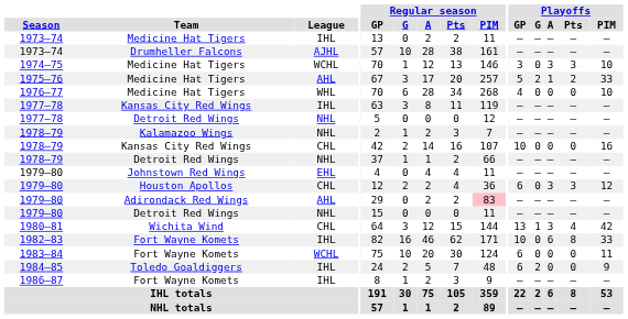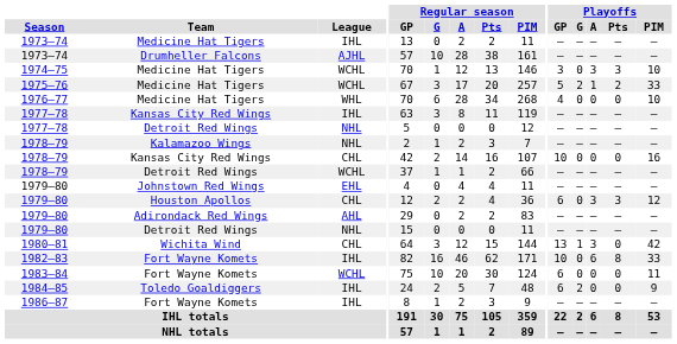 <table border="0" cellpadding="1" cellspacing="0" style="text-align:center; width:60em">
 <tr bgcolor="#e0e0e0">
 <th colspan="3" bgcolor="#ffffff"></th>
 <th rowspan="100" bgcolor="#ffffff"></th>
 <th colspan="5"><a href='#'>Regular season</a></th>
 <th rowspan="100" bgcolor="#ffffff"></th>
 <th colspan="5"><a href='#'>Playoffs</a></th>
 </tr>
 <tr bgcolor="#e0e0e0">
 <th><a href='#'>Season</a></th>
 <th>Team</th>
 <th>League</th>
 <th>GP</th>
 <th><a href='#'>G</a></th>
 <th><a href='#'>A</a></th>
 <th><a href='#'>Pts</a></th>
 <th><a href='#'>PIM</a></th>
 <th>GP</th>
 <th>G</th>
 <th>A</th>
 <th>Pts</th>
 <th>PIM</th>
 </tr>
 <tr>
 <td><a href='#'>1973–74</a></td>
 <td><a href='#'>Medicine Hat Tigers</a></td>
 <td>IHL</td>
 <td>13</td>
 <td>0</td>
 <td>2</td>
 <td>2</td>
 <td>11</td>
 <td>—</td>
 <td>—</td>
 <td>—</td>
 <td>—</td>
 <td>—</td>
 </tr>
 <tr bgcolor="#f0f0f0">
 <td>1973–74</td>
 <td><a href='#'>Drumheller Falcons</a></td>
 <td><a href='#'>AJHL</a></td>
 <td>57</td>
 <td>10</td>
 <td>28</td>
 <td>38</td>
 <td>161</td>
 <td>—</td>
 <td>—</td>
 <td>—</td>
 <td>—</td>
 <td>—</td>
 </tr>
 <tr>
 <td><a href='#'>1974–75</a></td>
 <td>Medicine Hat Tigers</td>
 <td>WCHL</td>
 <td>70</td>
 <td>1</td>
 <td>12</td>
 <td>13</td>
 <td>146</td>
 <td>3</td>
 <td>0</td>
 <td>3</td>
 <td>3</td>
 <td>10</td>
 </tr>
 <tr bgcolor="#f0f0f0">
 <td><a href='#'>1975–76</a></td>
 <td>Medicine Hat Tigers</td>
-<td><a href='#'>AHL</a></td>
+<td>WCHL</td>
 <td>67</td>
 <td>3</td>
 <td>17</td>
 <td>20</td>
 <td>257</td>
 <td>5</td>
 <td>2</td>
 <td>1</td>
 <td>2</td>
 <td>33</td>
 </tr>
 <tr>
 <td><a href='#'>1976–77</a></td>
 <td>Medicine Hat Tigers</td>
 <td>WHL</td>
 <td>70</td>
 <td>6</td>
 <td>28</td>
 <td>34</td>
 <td>268</td>
 <td>4</td>
 <td>0</td>
 <td>0</td>
 <td>0</td>
 <td>10</td>
 </tr>
 <tr bgcolor="#f0f0f0">
 <td><a href='#'>1977–78</a></td>
 <td><a href='#'>Kansas City Red Wings</a></td>
 <td>IHL</td>
 <td>63</td>
 <td>3</td>
 <td>8</td>
 <td>11</td>
 <td>119</td>
 <td>—</td>
 <td>—</td>
 <td>—</td>
 <td>—</td>
 <td>—</td>
 </tr>
 <tr>
 <td><a href='#'>1977–78</a></td>
 <td><a href='#'>Detroit Red Wings</a></td>
 <td><a href='#'>NHL</a></td>
 <td>5</td>
 <td>0</td>
 <td>0</td>
 <td>0</td>
 <td>12</td>
 <td>—</td>
 <td>—</td>
 <td>—</td>
 <td>—</td>
 <td>—</td>
 </tr>
 <tr bgcolor="#f0f0f0">
 <td><a href='#'>1978–79</a></td>
 <td><a href='#'>Kalamazoo Wings</a></td>
 <td>NHL</td>
 <td>2</td>
 <td>1</td>
 <td>2</td>
 <td>3</td>
 <td>7</td>
 <td>—</td>
 <td>—</td>
 <td>—</td>
 <td>—</td>
 <td>—</td>
 </tr>
 <tr>
 <td><a href='#'>1978–79</a></td>
 <td>Kansas City Red Wings</td>
 <td>CHL</td>
 <td>42</td>
 <td>2</td>
 <td>14</td>
 <td>16</td>
 <td>107</td>
 <td>10</td>
 <td>0</td>
 <td>0</td>
 <td>0</td>
 <td>16</td>
 </tr>
 <tr bgcolor="#f0f0f0">
 <td><a href='#'>1978–79</a></td>
 <td>Detroit Red Wings</td>
-<td>NHL</td>
+<td>WCHL</td>
 <td>37</td>
 <td>1</td>
 <td>1</td>
 <td>2</td>
 <td>66</td>
 <td>—</td>
 <td>—</td>
 <td>—</td>
 <td>—</td>
 <td>—</td>
 </tr>
 <tr>
 <td>1979–80</td>
 <td><a href='#'>Johnstown Red Wings</a></td>
 <td><a href='#'>EHL</a></td>
 <td>4</td>
 <td>0</td>
 <td>4</td>
 <td>4</td>
 <td>11</td>
 <td>—</td>
 <td>—</td>
 <td>—</td>
 <td>—</td>
 <td>—</td>
 </tr>
 <tr bgcolor="#f0f0f0">
 <td><a href='#'>1979–80</a></td>
 <td><a href='#'>Houston Apollos</a></td>
 <td>CHL</td>
 <td>12</td>
 <td>2</td>
 <td>2</td>
 <td>4</td>
 <td>36</td>
 <td>6</td>
 <td>0</td>
 <td>3</td>
 <td>3</td>
 <td>12</td>
 </tr>
 <tr>
 <td><a href='#'>1979–80</a></td>
 <td><a href='#'>Adirondack Red Wings</a></td>
 <td><a href='#'>AHL</a></td>
 <td>29</td>
 <td>0</td>
 <td>2</td>
 <td>2</td>
-<td style="background: pink;">83</td>
+<td>83</td>
 <td>—</td>
 <td>—</td>
 <td>—</td>
 <td>—</td>
 <td>—</td>
 </tr>
 <tr bgcolor="#f0f0f0">
 <td><a href='#'>1979–80</a></td>
 <td>Detroit Red Wings</td>
 <td>NHL</td>
 <td>15</td>
 <td>0</td>
 <td>0</td>
 <td>0</td>
 <td>11</td>
 <td>—</td>
 <td>—</td>
 <td>—</td>
 <td>—</td>
 <td>—</td>
 </tr>
 <tr>
 <td><a href='#'>1980–81</a></td>
 <td><a href='#'>Wichita Wind</a></td>
 <td>CHL</td>
 <td>64</td>
 <td>3</td>
 <td>12</td>
 <td>15</td>
 <td>144</td>
 <td>13</td>
 <td>1</td>
 <td>3</td>
-<td>4</td>
+<td>0</td>
 <td>42</td>
 </tr>
 <tr bgcolor="#f0f0f0">
 <td><a href='#'>1982–83</a></td>
 <td><a href='#'>Fort Wayne Komets</a></td>
 <td>IHL</td>
 <td>82</td>
 <td>16</td>
 <td>46</td>
 <td>62</td>
 <td>171</td>
 <td>10</td>
 <td>0</td>
 <td>6</td>
 <td>8</td>
 <td>33</td>
 </tr>
 <tr>
 <td><a href='#'>1983–84</a></td>
 <td>Fort Wayne Komets</td>
 <td><a href='#'>WCHL</a></td>
 <td>75</td>
 <td>10</td>
 <td>20</td>
 <td>30</td>
 <td>124</td>
 <td>6</td>
 <td>0</td>
 <td>0</td>
 <td>0</td>
 <td>11</td>
 </tr>
 <tr bgcolor="#f0f0f0">
 <td><a href='#'>1984–85</a></td>
 <td><a href='#'>Toledo Goaldiggers</a></td>
 <td>IHL</td>
 <td>24</td>
 <td>2</td>
 <td>5</td>
 <td>7</td>
 <td>48</td>
 <td>6</td>
 <td>2</td>
 <td>0</td>
 <td>0</td>
 <td>9</td>
 </tr>
 <tr>
 <td><a href='#'>1986–87</a></td>
 <td>Fort Wayne Komets</td>
 <td>IHL</td>
 <td>8</td>
 <td>1</td>
 <td>2</td>
 <td>3</td>
 <td>9</td>
 <td>—</td>
 <td>—</td>
 <td>—</td>
 <td>—</td>
 <td>—</td>
 </tr>
 <tr bgcolor="#e0e0e0">
 <th colspan="3">IHL totals</th>
 <th>191</th>
 <th>30</th>
 <th>75</th>
 <th>105</th>
 <th>359</th>
 <th>22</th>
 <th>2</th>
 <th>6</th>
 <th>8</th>
 <th>53</th>
 </tr>
 <tr bgcolor="#e0e0e0">
 <th colspan="3">NHL totals</th>
 <th>57</th>
 <th>1</th>
 <th>1</th>
 <th>2</th>
 <th>89</th>
 <th>—</th>
 <th>—</th>
 <th>—</th>
 <th>—</th>
 <th>—</th>
 </tr>
 </table>
